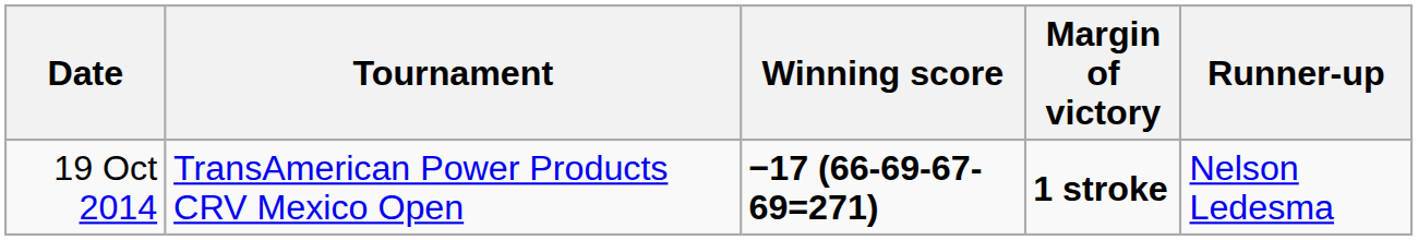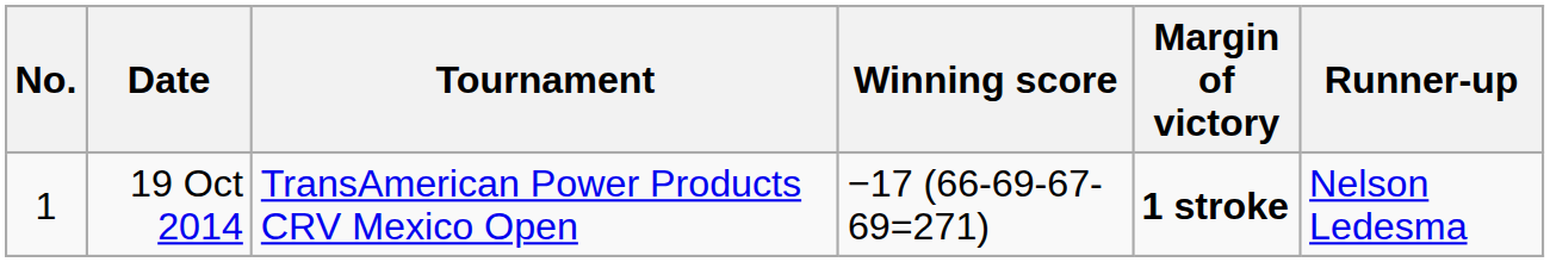 <table class="wikitable" style="font-size:95%;">
 <tr>
+<th>No.</th>
 <th>Date</th>
 <th>Tournament</th>
 <th>Winning score</th>
 <th>Margin of<br>victory</th>
 <th>Runner-up</th>
 </tr>
 <tr>
+<td align=center>1</td>
 <td align=right>19 Oct <a href='#'>2014</a></td>
 <td><a href='#'>TransAmerican Power Products CRV Mexico Open</a></td>
-<td><strong>−17 (66-69-67-69=271)</strong></td>
+<td>−17 (66-69-67-69=271)</td>
 <td><strong>1 stroke</strong></td>
 <td> <a href='#'>Nelson Ledesma</a></td>
 </tr>
 </table>
